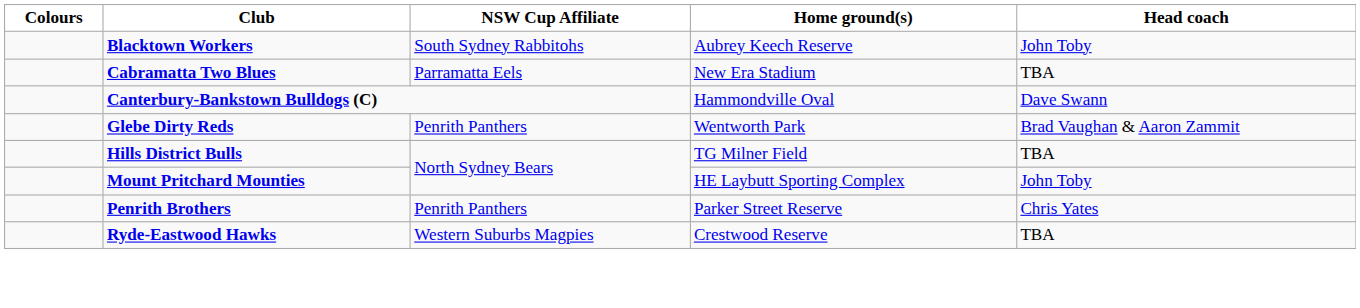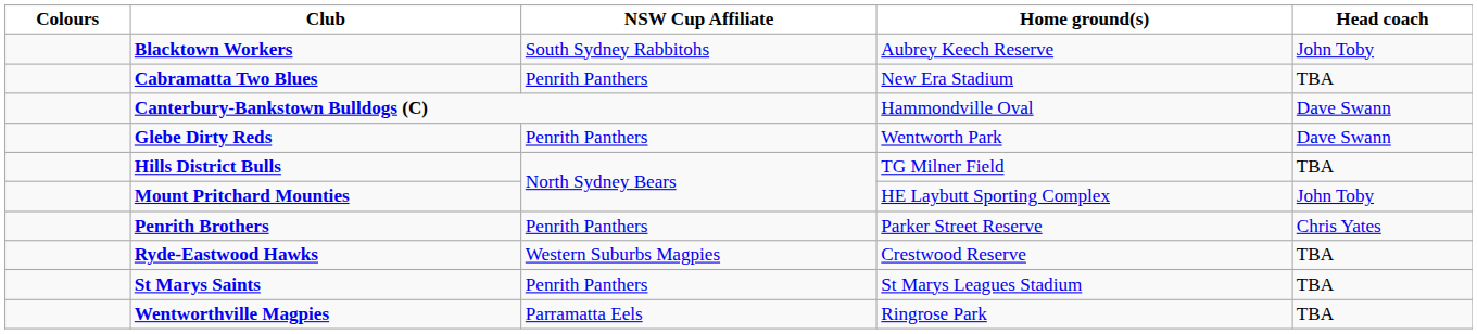 <table class="wikitable" style="width:100%; text-align:left">
 <tr>
 <th style="background:white">Colours</th>
 <th style="background:white">Club</th>
 <th style="background:white">NSW Cup Affiliate</th>
 <th style="background:white">Home ground(s)</th>
 <th style="background:white">Head coach</th>
 </tr>
 <tr>
 <td></td>
 <td><strong><a href='#'>Blacktown Workers</a></strong></td>
 <td> <a href='#'>South Sydney Rabbitohs</a></td>
 <td><a href='#'>Aubrey Keech Reserve</a></td>
 <td><a href='#'>John Toby</a></td>
 </tr>
 <tr>
 <td></td>
 <td><strong><a href='#'>Cabramatta Two Blues</a></strong></td>
-<td> <a href='#'>Parramatta Eels</a></td>
+<td> <a href='#'>Penrith Panthers</a></td>
 <td><a href='#'>New Era Stadium</a></td>
 <td>TBA</td>
 </tr>
 <tr>
 <td></td>
 <td colspan="2"><strong><a href='#'>Canterbury-Bankstown Bulldogs</a> (C)</strong></td>
 <td><a href='#'>Hammondville Oval</a></td>
 <td><a href='#'>Dave Swann</a></td>
 </tr>
 <tr>
 <td></td>
 <td><strong><a href='#'>Glebe Dirty Reds</a></strong></td>
 <td> <a href='#'>Penrith Panthers</a></td>
 <td><a href='#'>Wentworth Park</a></td>
-<td><a href='#'>Brad Vaughan</a> & <a href='#'>Aaron Zammit</a></td>
+<td><a href='#'>Dave Swann</a></td>
 </tr>
 <tr>
 <td></td>
 <td><strong><a href='#'>Hills District Bulls</a></strong></td>
 <td rowspan="2"> <a href='#'>North Sydney Bears</a></td>
 <td><a href='#'>TG Milner Field</a></td>
 <td>TBA</td>
 </tr>
 <tr>
 <td></td>
 <td><strong><a href='#'>Mount Pritchard Mounties</a></strong></td>
 <td><a href='#'>HE Laybutt Sporting Complex</a></td>
 <td><a href='#'>John Toby</a></td>
 </tr>
 <tr>
 <td></td>
 <td><strong><a href='#'>Penrith Brothers</a></strong></td>
 <td> <a href='#'>Penrith Panthers</a></td>
 <td><a href='#'>Parker Street Reserve</a></td>
 <td><a href='#'>Chris Yates</a></td>
 </tr>
 <tr>
 <td></td>
 <td><strong><a href='#'>Ryde-Eastwood Hawks</a></strong></td>
 <td> <a href='#'>Western Suburbs Magpies</a></td>
 <td><a href='#'>Crestwood Reserve</a></td>
 <td>TBA</td>
 </tr>
+<tr>
+<td></td>
+<td><strong><a href='#'>St Marys Saints</a></strong></td>
+<td> <a href='#'>Penrith Panthers</a></td>
+<td><a href='#'>St Marys Leagues Stadium</a></td>
+<td>TBA</td>
+</tr>
+<tr>
+<td></td>
+<td><strong><a href='#'>Wentworthville Magpies</a></strong></td>
+<td> <a href='#'>Parramatta Eels</a></td>
+<td><a href='#'>Ringrose Park</a></td>
+<td>TBA</td>
+</tr>
 </table>
